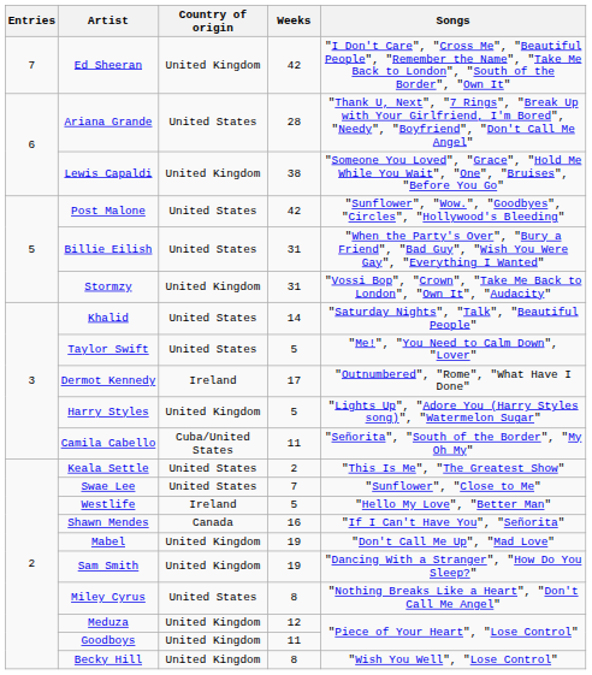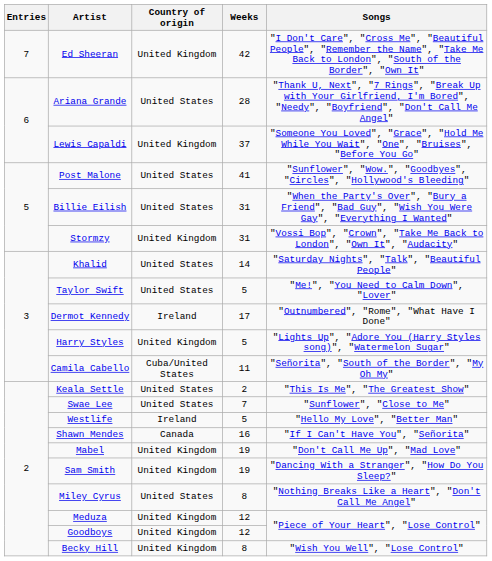 <table class="wikitable sortable" rowspan="2" style="text-align:center;" background: #f6e39c;>
 <tr>
 <th scope="col" style="width:55px;" data-sort-type="number">Entries</th>
 <th scope="col" style="text-align:center;">Artist</th>
 <th scope="col" style="width:120px;">Country of origin</th>
 <th scope="col" style="width:55px;" data-sort-type="number">Weeks</th>
 <th scope="col" style="width:300px;">Songs</th>
 </tr>
 <tr>
 <td style="text-align:center">7</td>
 <td><a href='#'>Ed Sheeran</a></td>
 <td>United Kingdom</td>
 <td>42</td>
 <td>"<a href='#'>I Don't Care</a>", "<a href='#'>Cross Me</a>", "<a href='#'>Beautiful People</a>", "<a href='#'>Remember the Name</a>", "<a href='#'>Take Me Back to London</a>", "<a href='#'>South of the Border</a>", "<a href='#'>Own It</a>"</td>
 </tr>
 <tr>
 <td style="text-align:center" rowspan=2>6</td>
 <td><a href='#'>Ariana Grande</a></td>
 <td>United States</td>
 <td>28</td>
 <td>"<a href='#'>Thank U, Next</a>", "<a href='#'>7 Rings</a>", "<a href='#'>Break Up with Your Girlfriend, I'm Bored</a>", "<a href='#'>Needy</a>", "<a href='#'>Boyfriend</a>", "<a href='#'>Don't Call Me Angel</a>"</td>
 </tr>
 <tr>
 <td><a href='#'>Lewis Capaldi</a></td>
 <td>United Kingdom</td>
-<td>38</td>
+<td>37</td>
 <td>"<a href='#'>Someone You Loved</a>", "<a href='#'>Grace</a>", "<a href='#'>Hold Me While You Wait</a>", "<a href='#'>One</a>", "<a href='#'>Bruises</a>", "<a href='#'>Before You Go</a>"</td>
 </tr>
 <tr>
 <td style="text-align:center" rowspan=3>5</td>
 <td><a href='#'>Post Malone</a></td>
 <td>United States</td>
-<td>42</td>
+<td>41</td>
 <td>"<a href='#'>Sunflower</a>", "<a href='#'>Wow.</a>", "<a href='#'>Goodbyes</a>", "<a href='#'>Circles</a>", "<a href='#'>Hollywood's Bleeding</a>"</td>
 </tr>
 <tr>
 <td><a href='#'>Billie Eilish</a></td>
 <td>United States</td>
 <td>31</td>
 <td>"<a href='#'>When the Party's Over</a>", "<a href='#'>Bury a Friend</a>", "<a href='#'>Bad Guy</a>", "<a href='#'>Wish You Were Gay</a>", "<a href='#'>Everything I Wanted</a>"</td>
 </tr>
 <tr>
 <td><a href='#'>Stormzy</a></td>
 <td>United Kingdom</td>
 <td>31</td>
 <td>"<a href='#'>Vossi Bop</a>", "<a href='#'>Crown</a>", "<a href='#'>Take Me Back to London</a>", "<a href='#'>Own It</a>", "<a href='#'>Audacity</a>"</td>
 </tr>
 <tr>
 <td style="text-align:center" rowspan=5>3</td>
 <td><a href='#'>Khalid</a></td>
 <td>United States</td>
 <td>14</td>
 <td>"<a href='#'>Saturday Nights</a>", "<a href='#'>Talk</a>", "<a href='#'>Beautiful People</a>"</td>
 </tr>
 <tr>
 <td><a href='#'>Taylor Swift</a></td>
 <td>United States</td>
 <td>5</td>
 <td>"<a href='#'>Me!</a>", "<a href='#'>You Need to Calm Down</a>", "<a href='#'>Lover</a>"</td>
 </tr>
 <tr>
 <td><a href='#'>Dermot Kennedy</a></td>
 <td>Ireland</td>
 <td>17</td>
 <td>"<a href='#'>Outnumbered</a>", "Rome", "What Have I Done"</td>
 </tr>
 <tr>
 <td><a href='#'>Harry Styles</a></td>
 <td>United Kingdom</td>
 <td>5</td>
 <td>"<a href='#'>Lights Up</a>", "<a href='#'>Adore You (Harry Styles song)</a>", "<a href='#'>Watermelon Sugar</a>"</td>
 </tr>
 <tr>
 <td><a href='#'>Camila Cabello</a></td>
 <td>Cuba/United States</td>
 <td>11</td>
 <td>"<a href='#'>Señorita</a>", "<a href='#'>South of the Border</a>", "<a href='#'>My Oh My</a>"</td>
 </tr>
 <tr>
 <td rowspan="10" style="text-align:center">2</td>
 <td><a href='#'>Keala Settle</a></td>
 <td>United States</td>
 <td>2</td>
 <td>"<a href='#'>This Is Me</a>", "<a href='#'>The Greatest Show</a>"</td>
 </tr>
 <tr>
 <td><a href='#'>Swae Lee</a></td>
 <td>United States</td>
 <td>7</td>
 <td>"<a href='#'>Sunflower</a>", "<a href='#'>Close to Me</a>"</td>
 </tr>
 <tr>
 <td><a href='#'>Westlife</a></td>
 <td>Ireland</td>
 <td>5</td>
 <td>"<a href='#'>Hello My Love</a>", "<a href='#'>Better Man</a>"</td>
 </tr>
 <tr>
 <td><a href='#'>Shawn Mendes</a></td>
 <td>Canada</td>
 <td>16</td>
 <td>"<a href='#'>If I Can't Have You</a>", "<a href='#'>Señorita</a>"</td>
 </tr>
 <tr>
 <td><a href='#'>Mabel</a></td>
 <td>United Kingdom</td>
 <td>19</td>
 <td>"<a href='#'>Don't Call Me Up</a>", "<a href='#'>Mad Love</a>"</td>
 </tr>
 <tr>
 <td><a href='#'>Sam Smith</a></td>
 <td>United Kingdom</td>
 <td>19</td>
 <td>"<a href='#'>Dancing With a Stranger</a>", "<a href='#'>How Do You Sleep?</a>"</td>
 </tr>
 <tr>
 <td><a href='#'>Miley Cyrus</a></td>
 <td>United States</td>
 <td>8</td>
 <td>"<a href='#'>Nothing Breaks Like a Heart</a>", "<a href='#'>Don't Call Me Angel</a>"</td>
 </tr>
 <tr>
 <td><a href='#'>Meduza</a></td>
 <td>United Kingdom</td>
 <td>12</td>
 <td rowspan=2>"<a href='#'>Piece of Your Heart</a>", "<a href='#'>Lose Control</a>"</td>
 </tr>
 <tr>
 <td><a href='#'>Goodboys</a></td>
 <td>United Kingdom</td>
-<td>11</td>
+<td>12</td>
 </tr>
 <tr>
 <td><a href='#'>Becky Hill</a></td>
 <td>United Kingdom</td>
 <td>8</td>
 <td>"<a href='#'>Wish You Well</a>", "<a href='#'>Lose Control</a>"</td>
 </tr>
 </table>
